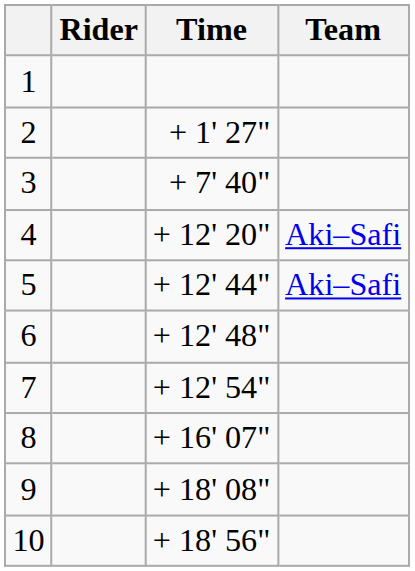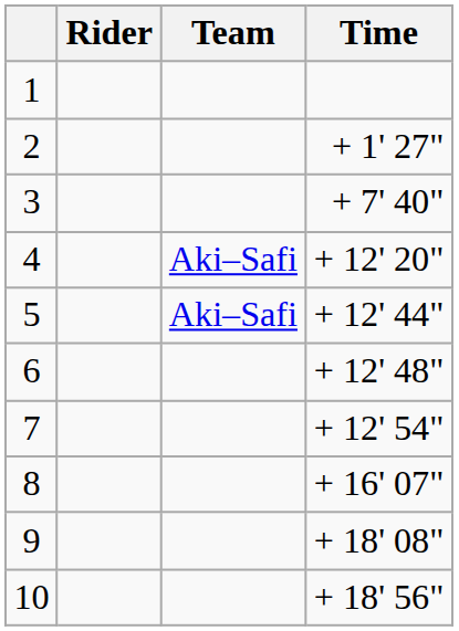 <table class="wikitable">
 <tr>
 <th></th>
 <th>Rider</th>
+<th>Team</th>
 <th>Time</th>
-<th>Team</th>
 </tr>
 <tr>
 <td style="text-align:center;">1</td>
 <td> </td>
+<td></td>
 <td style="text-align:right;"></td>
-<td></td>
 </tr>
 <tr>
 <td style="text-align:center;">2</td>
 <td></td>
+<td></td>
 <td style="text-align:right;">+ 1' 27"</td>
-<td></td>
 </tr>
 <tr>
 <td style="text-align:center;">3</td>
 <td></td>
+<td></td>
 <td style="text-align:right;">+ 7' 40"</td>
-<td></td>
 </tr>
 <tr>
 <td style="text-align:center;">4</td>
 <td></td>
+<td><a href='#'>Aki–Safi</a></td>
 <td style="text-align:right;">+ 12' 20"</td>
-<td><a href='#'>Aki–Safi</a></td>
 </tr>
 <tr>
 <td style="text-align:center;">5</td>
 <td></td>
+<td><a href='#'>Aki–Safi</a></td>
 <td style="text-align:right;">+ 12' 44"</td>
-<td><a href='#'>Aki–Safi</a></td>
 </tr>
 <tr>
 <td style="text-align:center;">6</td>
 <td></td>
+<td></td>
 <td style="text-align:right;">+ 12' 48"</td>
-<td></td>
 </tr>
 <tr>
 <td style="text-align:center;">7</td>
 <td></td>
+<td></td>
 <td style="text-align:right;">+ 12' 54"</td>
-<td></td>
 </tr>
 <tr>
 <td style="text-align:center;">8</td>
 <td></td>
+<td></td>
 <td style="text-align:right;">+ 16' 07"</td>
-<td></td>
 </tr>
 <tr>
 <td style="text-align:center;">9</td>
 <td></td>
+<td></td>
 <td style="text-align:right;">+ 18' 08"</td>
-<td></td>
 </tr>
 <tr>
 <td style="text-align:center;">10</td>
 <td></td>
+<td></td>
 <td style="text-align:right;">+ 18' 56"</td>
-<td></td>
 </tr>
 </table>
